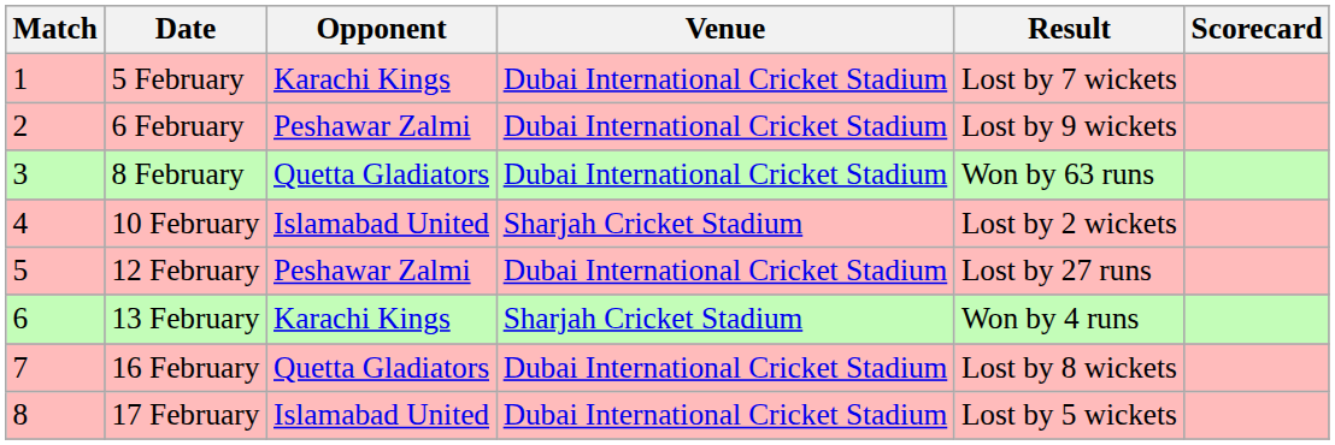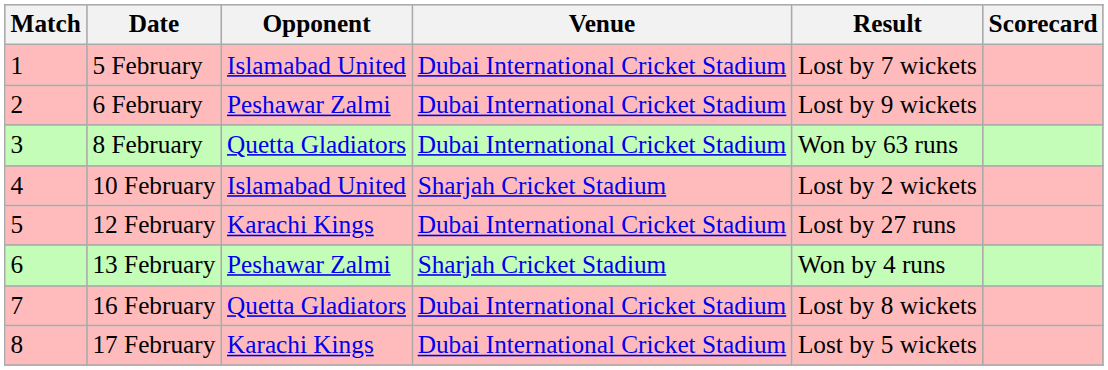 <table class="wikitable">
 <tr>
 <th>Match</th>
 <th>Date</th>
 <th>Opponent</th>
 <th>Venue</th>
 <th>Result</th>
 <th>Scorecard</th>
 </tr>
 <tr style="background:#fbb">
 <td>1</td>
 <td>5 February</td>
-<td><a href='#'>Karachi Kings</a></td>
+<td><a href='#'>Islamabad United</a></td>
 <td><a href='#'>Dubai International Cricket Stadium</a></td>
 <td>Lost by 7 wickets</td>
 <td></td>
 </tr>
 <tr style="background:#fbb;">
 <td>2</td>
 <td>6 February</td>
 <td><a href='#'>Peshawar Zalmi</a></td>
 <td><a href='#'>Dubai International Cricket Stadium</a></td>
 <td>Lost by 9 wickets</td>
 <td></td>
 </tr>
 <tr style="background:#c3fdb8;">
 <td>3</td>
 <td>8 February</td>
 <td><a href='#'>Quetta Gladiators</a></td>
 <td><a href='#'>Dubai International Cricket Stadium</a></td>
 <td>Won by 63 runs</td>
 <td></td>
 </tr>
 <tr style="background:#fbb;">
 <td>4</td>
 <td>10 February</td>
 <td><a href='#'>Islamabad United</a></td>
 <td><a href='#'>Sharjah Cricket Stadium</a></td>
 <td>Lost by 2 wickets</td>
 <td></td>
 </tr>
 <tr style="background:#fbb;">
 <td>5</td>
 <td>12 February</td>
-<td><a href='#'>Peshawar Zalmi</a></td>
+<td><a href='#'>Karachi Kings</a></td>
 <td><a href='#'>Dubai International Cricket Stadium</a></td>
 <td>Lost by 27 runs</td>
 <td></td>
 </tr>
 <tr style="background:#c3fdb8;">
 <td>6</td>
 <td>13 February</td>
-<td><a href='#'>Karachi Kings</a></td>
+<td><a href='#'>Peshawar Zalmi</a></td>
 <td><a href='#'>Sharjah Cricket Stadium</a></td>
 <td>Won by 4 runs</td>
 <td></td>
 </tr>
 <tr style="background:#fbb;">
 <td>7</td>
 <td>16 February</td>
 <td><a href='#'>Quetta Gladiators</a></td>
 <td><a href='#'>Dubai International Cricket Stadium</a></td>
 <td>Lost by 8 wickets</td>
 <td></td>
 </tr>
 <tr style="background:#fbb;">
 <td>8</td>
 <td>17 February</td>
-<td><a href='#'>Islamabad United</a></td>
+<td><a href='#'>Karachi Kings</a></td>
 <td><a href='#'>Dubai International Cricket Stadium</a></td>
 <td>Lost by 5 wickets</td>
 <td></td>
 </tr>
 </table>
